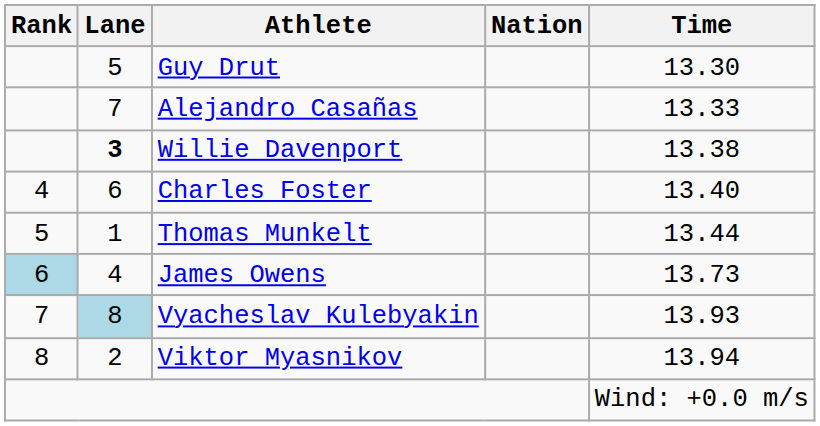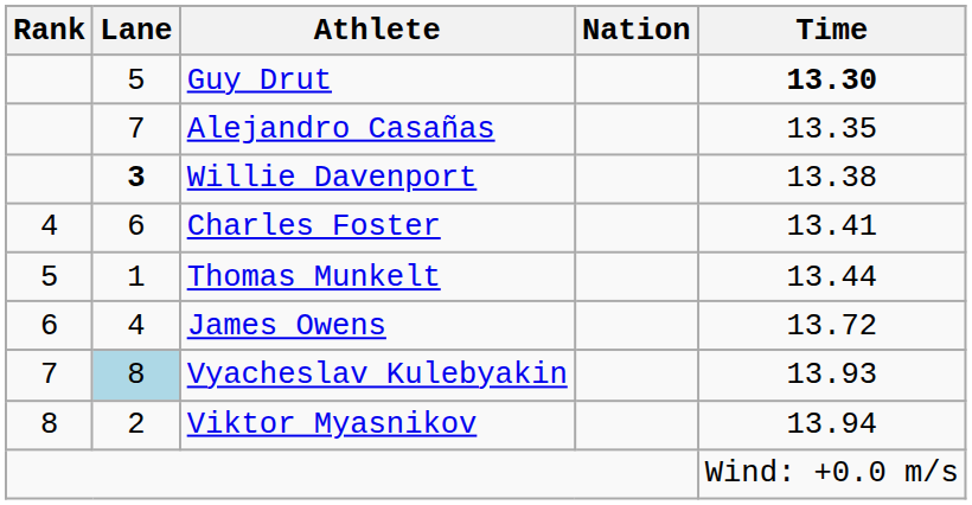 <table class="wikitable sortable" style="text-align:center">
 <tr>
 <th>Rank</th>
 <th>Lane</th>
 <th>Athlete</th>
 <th>Nation</th>
 <th>Time</th>
 </tr>
 <tr>
 <td></td>
 <td>5</td>
 <td align=left><a href='#'>Guy Drut</a></td>
 <td align=left></td>
-<td>13.30</td>
+<td><strong>13.30</strong></td>
 </tr>
 <tr>
 <td></td>
 <td>7</td>
 <td align=left><a href='#'>Alejandro Casañas</a></td>
 <td align=left></td>
-<td>13.33</td>
+<td>13.35</td>
 </tr>
 <tr>
 <td></td>
 <td><strong>3</strong></td>
 <td align=left><a href='#'>Willie Davenport</a></td>
 <td align=left></td>
 <td>13.38</td>
 </tr>
 <tr>
 <td>4</td>
 <td>6</td>
 <td align=left><a href='#'>Charles Foster</a></td>
 <td align=left></td>
-<td>13.40</td>
+<td>13.41</td>
 </tr>
 <tr>
 <td>5</td>
 <td>1</td>
 <td align=left><a href='#'>Thomas Munkelt</a></td>
 <td align=left></td>
 <td>13.44</td>
 </tr>
 <tr>
-<td style="background: lightblue;">6</td>
+<td>6</td>
 <td>4</td>
 <td align=left><a href='#'>James Owens</a></td>
 <td align=left></td>
-<td>13.73</td>
+<td>13.72</td>
 </tr>
 <tr>
 <td>7</td>
 <td style="background: lightblue;">8</td>
 <td align=left><a href='#'>Vyacheslav Kulebyakin</a></td>
 <td align=left></td>
 <td>13.93</td>
 </tr>
 <tr>
 <td>8</td>
 <td>2</td>
 <td align=left><a href='#'>Viktor Myasnikov</a></td>
 <td align=left></td>
 <td>13.94</td>
 </tr>
 <tr class="sortbottom">
 <td colspan=4></td>
 <td colspan="2" style="text-align:left;">Wind: +0.0 m/s</td>
 </tr>
 </table>
